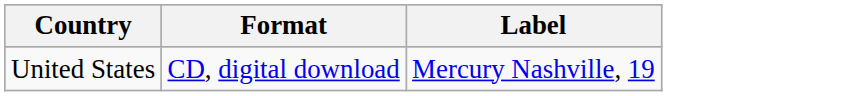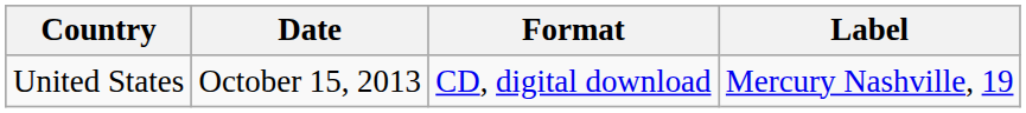 <table class="wikitable">
 <tr>
 <th>Country</th>
+<th>Date</th>
 <th>Format</th>
 <th>Label</th>
 </tr>
 <tr>
 <td>United States</td>
+<td>October 15, 2013</td>
 <td><a href='#'>CD</a>, <a href='#'>digital download</a></td>
 <td><a href='#'>Mercury Nashville</a>, <a href='#'>19</a></td>
 </tr>
 </table>
